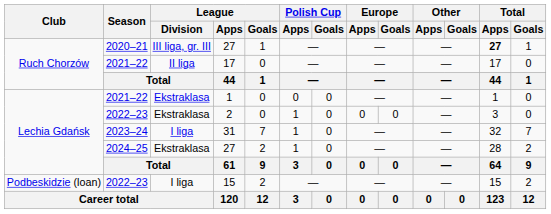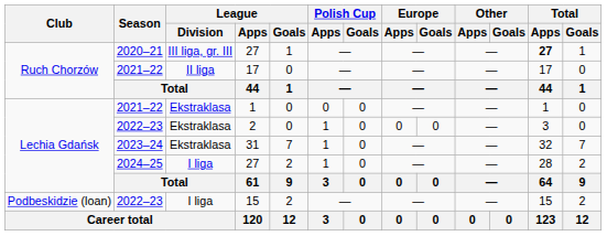 <table class="wikitable" style="text-align: center;">
 <tr>
 <th rowspan="2">Club</th>
 <th rowspan="2">Season</th>
 <th colspan="3">League</th>
 <th colspan="2"><a href='#'>Polish Cup</a></th>
 <th colspan="2">Europe</th>
 <th colspan="2">Other</th>
 <th colspan="2">Total</th>
 </tr>
 <tr>
 <th>Division</th>
 <th>Apps</th>
 <th>Goals</th>
 <th>Apps</th>
 <th>Goals</th>
 <th>Apps</th>
 <th>Goals</th>
 <th>Apps</th>
 <th>Goals</th>
 <th>Apps</th>
 <th>Goals</th>
 </tr>
 <tr>
 <td rowspan="3"><a href='#'>Ruch Chorzów</a></td>
 <td><a href='#'>2020–21</a></td>
 <td><a href='#'>III liga, gr. III</a></td>
 <td>27</td>
 <td>1</td>
 <td colspan="2">—</td>
 <td colspan="2">—</td>
 <td colspan="2">—</td>
 <td><strong>27</strong></td>
 <td>1</td>
 </tr>
 <tr>
 <td><a href='#'>2021–22</a></td>
 <td><a href='#'>II liga</a></td>
 <td>17</td>
 <td>0</td>
 <td colspan="2">—</td>
 <td colspan="2">—</td>
 <td colspan="2">—</td>
 <td>17</td>
 <td>0</td>
 </tr>
 <tr>
 <th colspan="2">Total</th>
 <th>44</th>
 <th>1</th>
 <th colspan="2">—</th>
 <th colspan="2">—</th>
 <th colspan="2">—</th>
 <th>44</th>
 <th>1</th>
 </tr>
 <tr>
 <td rowspan="5"><a href='#'>Lechia Gdańsk</a></td>
 <td><a href='#'>2021–22</a></td>
 <td><a href='#'>Ekstraklasa</a></td>
 <td>1</td>
 <td>0</td>
 <td>0</td>
 <td>0</td>
 <td colspan="2">—</td>
 <td colspan="2">—</td>
 <td>1</td>
 <td>0</td>
 </tr>
 <tr>
 <td><a href='#'>2022–23</a></td>
 <td>Ekstraklasa</td>
 <td>2</td>
 <td>0</td>
 <td>1</td>
 <td>0</td>
 <td>0</td>
 <td>0</td>
 <td colspan="2">—</td>
 <td>3</td>
 <td>0</td>
 </tr>
 <tr>
 <td><a href='#'>2023–24</a></td>
-<td><a href='#'>I liga</a></td>
+<td>Ekstraklasa</td>
 <td>31</td>
 <td>7</td>
 <td>1</td>
 <td>0</td>
 <td colspan="2">—</td>
 <td colspan="2">—</td>
 <td>32</td>
 <td>7</td>
 </tr>
 <tr>
 <td><a href='#'>2024–25</a></td>
-<td>Ekstraklasa</td>
+<td><a href='#'>I liga</a></td>
 <td>27</td>
 <td>2</td>
 <td>1</td>
 <td>0</td>
 <td colspan="2">—</td>
 <td colspan="2">—</td>
 <td>28</td>
 <td>2</td>
 </tr>
 <tr>
 <th colspan="2">Total</th>
 <th>61</th>
 <th>9</th>
 <th>3</th>
 <th>0</th>
 <th>0</th>
 <th>0</th>
 <th colspan="2">—</th>
 <th>64</th>
 <th>9</th>
 </tr>
 <tr>
 <td><a href='#'>Podbeskidzie</a> (loan)</td>
 <td><a href='#'>2022–23</a></td>
 <td>I liga</td>
 <td>15</td>
 <td>2</td>
 <td colspan="2">—</td>
 <td colspan="2">—</td>
 <td colspan="2">—</td>
 <td>15</td>
 <td>2</td>
 </tr>
 <tr>
 <th colspan="3">Career total</th>
 <th>120</th>
 <th>12</th>
 <th>3</th>
 <th>0</th>
 <th>0</th>
 <th>0</th>
 <th>0</th>
 <th>0</th>
 <th>123</th>
 <th>12</th>
 </tr>
 </table>
